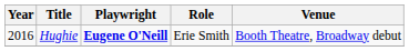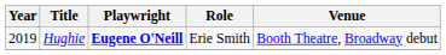 <table class="wikitable">
 <tr>
 <th>Year</th>
 <th>Title</th>
 <th>Playwright</th>
 <th>Role</th>
 <th>Venue</th>
 </tr>
 <tr>
-<td>2016</td>
+<td>2019</td>
 <td><em><a href='#'>Hughie</a></em></td>
 <td><strong><a href='#'>Eugene O'Neill</a></strong></td>
 <td>Erie Smith</td>
 <td><a href='#'>Booth Theatre</a>, <a href='#'>Broadway</a> debut</td>
 </tr>
 <tr>
 </tr>
 </table>
